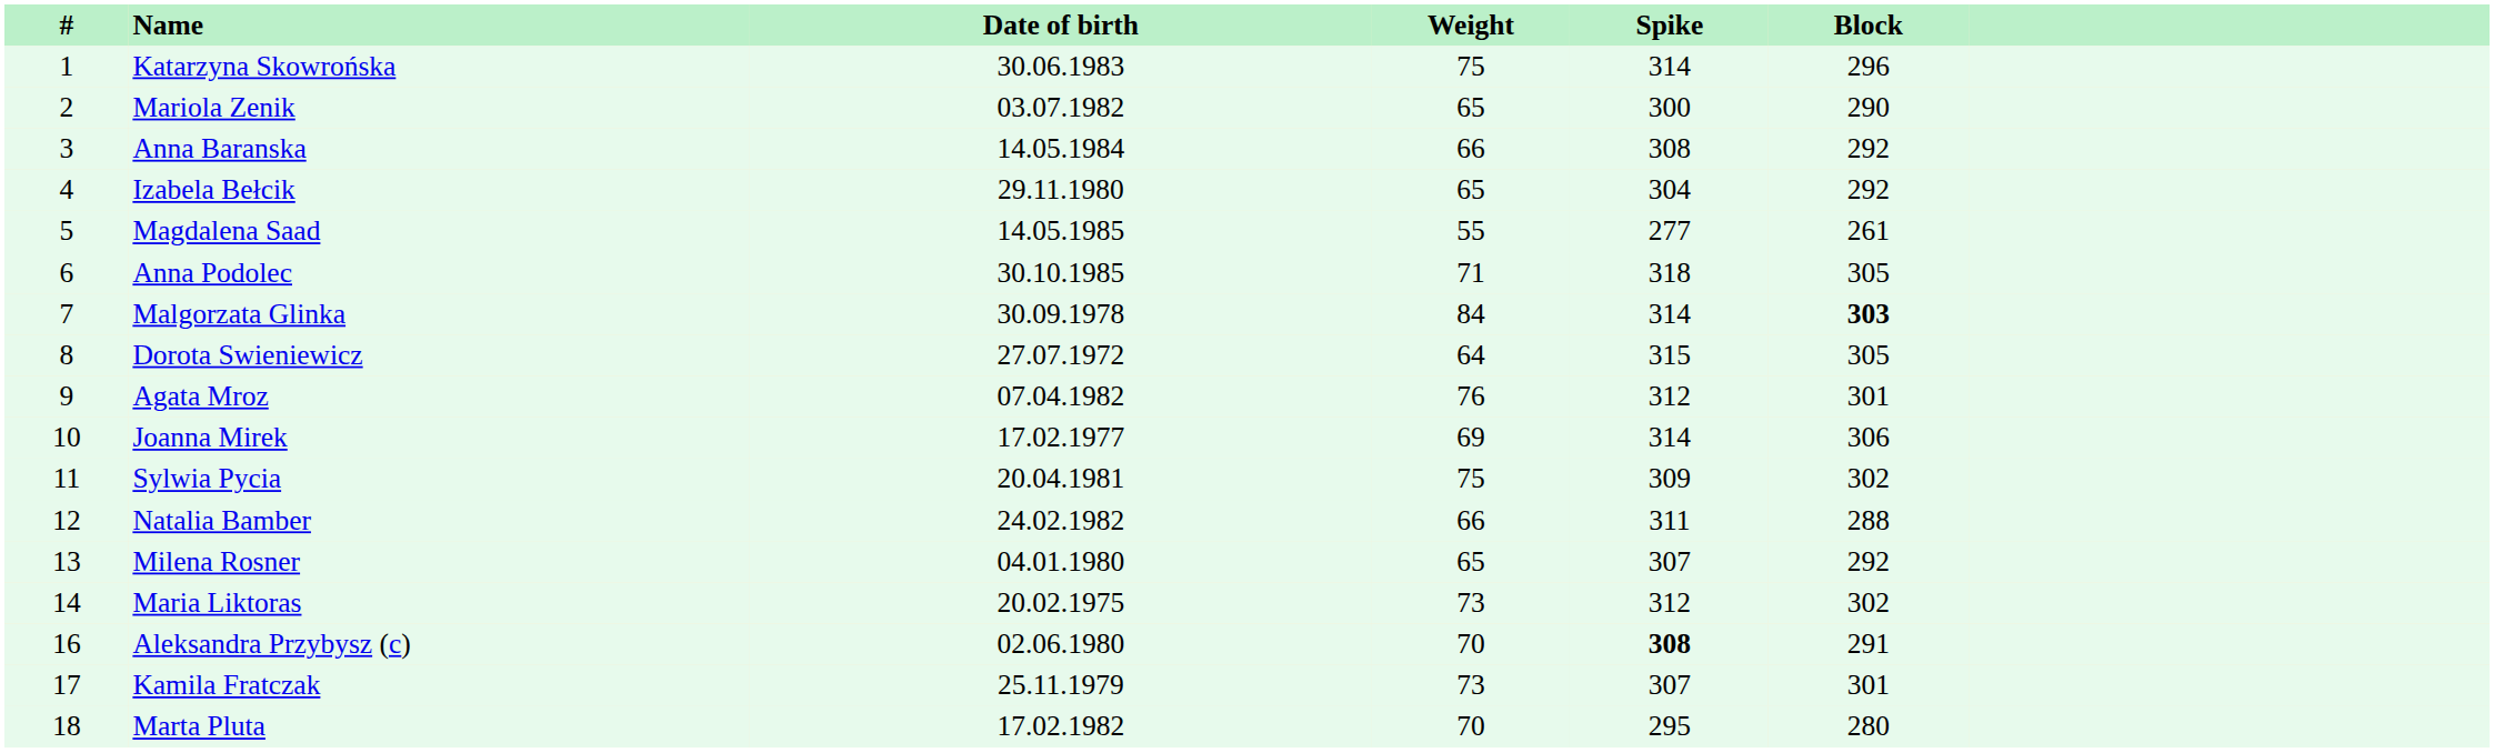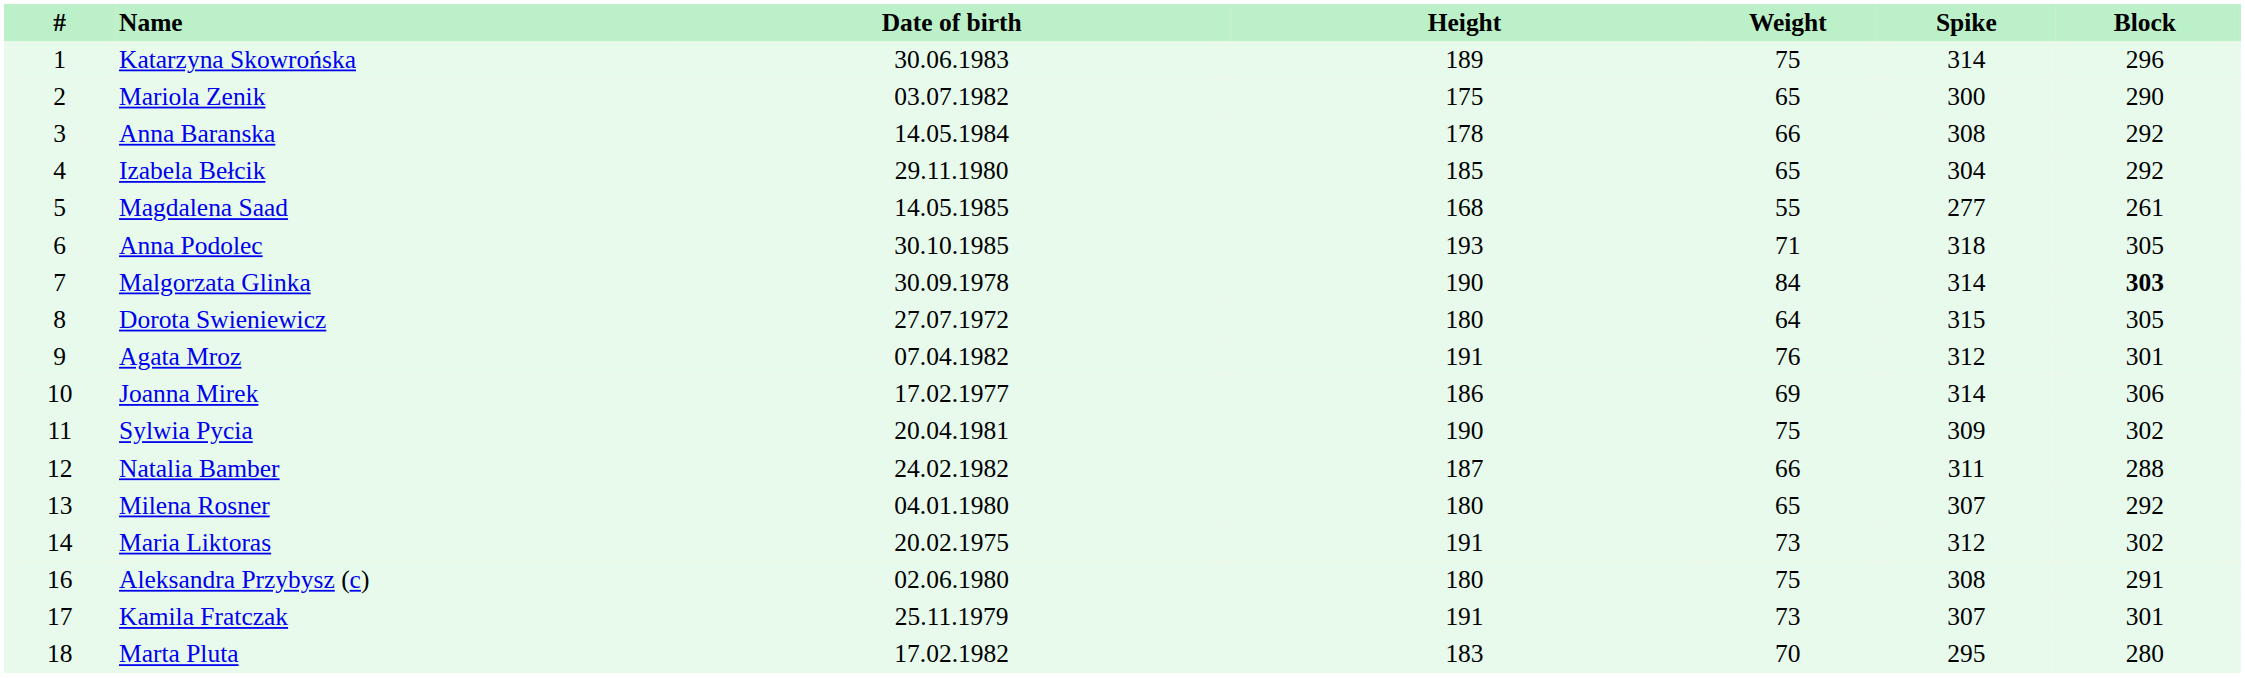 <table border=0 cellpadding=2 cellspacing=0  |- bgcolor=#FFECCE style="text-align:center; font-size:90%;" width=100%>
 <tr bgcolor=#BBF0C9>
 <th width=5%>#</th>
 <th width=25% align=left>Name</th>
 <th width=25%>Date of birth</th>
+<th width=21%>Height</th>
 <th width=8%>Weight</th>
 <th width=8%>Spike</th>
 <th width=8%>Block</th>
 <th></th>
 </tr>
 <tr bgcolor=#E7FAEC>
 <td>1</td>
 <td align=left><a href='#'>Katarzyna Skowrońska</a></td>
 <td>30.06.1983</td>
+<td>189</td>
 <td>75</td>
 <td>314</td>
 <td>296</td>
 <td></td>
 </tr>
 <tr bgcolor=#E7FAEC>
 <td>2</td>
 <td align=left><a href='#'>Mariola Zenik</a></td>
 <td>03.07.1982</td>
+<td>175</td>
 <td>65</td>
 <td>300</td>
 <td>290</td>
 <td></td>
 </tr>
 <tr bgcolor=#E7FAEC>
 <td>3</td>
 <td align=left><a href='#'>Anna Baranska</a></td>
 <td>14.05.1984</td>
+<td>178</td>
 <td>66</td>
 <td>308</td>
 <td>292</td>
 <td></td>
 </tr>
 <tr bgcolor=#E7FAEC>
 <td>4</td>
 <td align=left><a href='#'>Izabela Bełcik</a></td>
 <td>29.11.1980</td>
+<td>185</td>
 <td>65</td>
 <td>304</td>
 <td>292</td>
 <td></td>
 </tr>
 <tr bgcolor=#E7FAEC>
 <td>5</td>
 <td align=left><a href='#'>Magdalena Saad</a></td>
 <td>14.05.1985</td>
+<td>168</td>
 <td>55</td>
 <td>277</td>
 <td>261</td>
 <td></td>
 </tr>
 <tr bgcolor=#E7FAEC>
 <td>6</td>
 <td align=left><a href='#'>Anna Podolec</a></td>
 <td>30.10.1985</td>
+<td>193</td>
 <td>71</td>
 <td>318</td>
 <td>305</td>
 <td></td>
 </tr>
 <tr bgcolor=#E7FAEC>
 <td>7</td>
 <td align=left><a href='#'>Malgorzata Glinka</a></td>
 <td>30.09.1978</td>
+<td>190</td>
 <td>84</td>
 <td>314</td>
 <td><strong>303</strong></td>
 <td></td>
 </tr>
 <tr bgcolor=#E7FAEC>
 <td>8</td>
 <td align=left><a href='#'>Dorota Swieniewicz</a></td>
 <td>27.07.1972</td>
+<td>180</td>
 <td>64</td>
 <td>315</td>
 <td>305</td>
 <td></td>
 </tr>
 <tr bgcolor=#E7FAEC>
 <td>9</td>
 <td align=left><a href='#'>Agata Mroz</a></td>
 <td>07.04.1982</td>
+<td>191</td>
 <td>76</td>
 <td>312</td>
 <td>301</td>
 <td></td>
 </tr>
 <tr bgcolor=#E7FAEC>
 <td>10</td>
 <td align=left><a href='#'>Joanna Mirek</a></td>
 <td>17.02.1977</td>
+<td>186</td>
 <td>69</td>
 <td>314</td>
 <td>306</td>
 <td></td>
 </tr>
 <tr bgcolor=#E7FAEC>
 <td>11</td>
 <td align=left><a href='#'>Sylwia Pycia</a></td>
 <td>20.04.1981</td>
+<td>190</td>
 <td>75</td>
 <td>309</td>
 <td>302</td>
 <td></td>
 </tr>
 <tr bgcolor=#E7FAEC>
 <td>12</td>
 <td align=left><a href='#'>Natalia Bamber</a></td>
 <td>24.02.1982</td>
+<td>187</td>
 <td>66</td>
 <td>311</td>
 <td>288</td>
 <td></td>
 </tr>
 <tr bgcolor=#E7FAEC>
 <td>13</td>
 <td align=left><a href='#'>Milena Rosner</a></td>
 <td>04.01.1980</td>
+<td>180</td>
 <td>65</td>
 <td>307</td>
 <td>292</td>
 <td></td>
 </tr>
 <tr bgcolor=#E7FAEC>
 <td>14</td>
 <td align=left><a href='#'>Maria Liktoras</a></td>
 <td>20.02.1975</td>
+<td>191</td>
 <td>73</td>
 <td>312</td>
 <td>302</td>
 <td></td>
 </tr>
 <tr bgcolor=#E7FAEC>
 <td>16</td>
 <td align=left><a href='#'>Aleksandra Przybysz</a> (<a href='#'>c</a>)</td>
 <td>02.06.1980</td>
-<td>70</td>
-<td><strong>308</strong></td>
+<td>180</td>
+<td>75</td>
+<td>308</td>
 <td>291</td>
 <td></td>
 </tr>
 <tr bgcolor=#E7FAEC>
 <td>17</td>
 <td align=left><a href='#'>Kamila Fratczak</a></td>
 <td>25.11.1979</td>
+<td>191</td>
 <td>73</td>
 <td>307</td>
 <td>301</td>
 <td></td>
 </tr>
 <tr bgcolor=#E7FAEC>
 <td>18</td>
 <td align=left><a href='#'>Marta Pluta</a></td>
 <td>17.02.1982</td>
+<td>183</td>
 <td>70</td>
 <td>295</td>
 <td>280</td>
 <td></td>
 </tr>
 </table>
